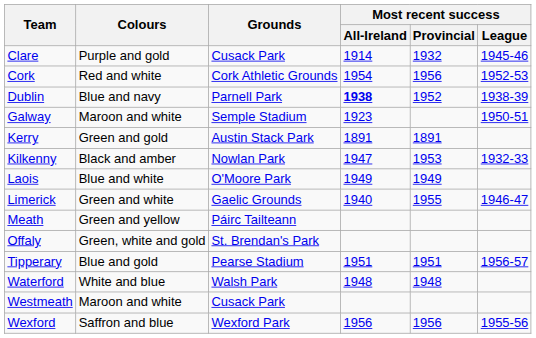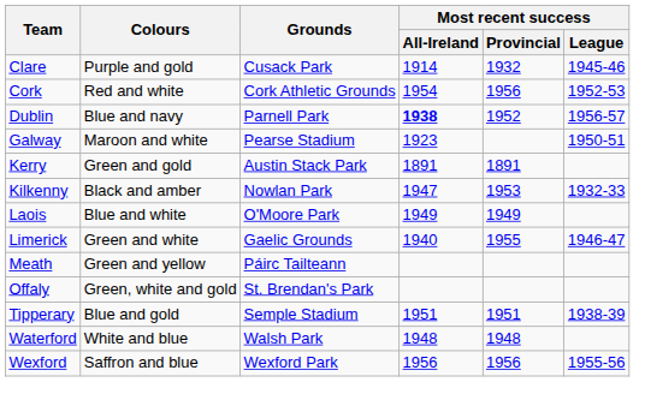 <table class="wikitable">
 <tr>
 <th rowspan="2">Team</th>
 <th rowspan="2">Colours</th>
 <th rowspan="2">Grounds</th>
 <th colspan="3">Most recent success</th>
 </tr>
 <tr>
 <th>All-Ireland</th>
 <th>Provincial</th>
 <th>League</th>
 </tr>
 <tr>
 <td><a href='#'>Clare</a></td>
 <td>Purple and gold</td>
 <td><a href='#'>Cusack Park</a></td>
 <td><a href='#'>1914</a></td>
 <td><a href='#'>1932</a></td>
 <td><a href='#'>1945-46</a></td>
 </tr>
 <tr>
 <td><a href='#'>Cork</a></td>
 <td>Red and white</td>
 <td><a href='#'>Cork Athletic Grounds</a></td>
 <td><a href='#'>1954</a></td>
 <td><a href='#'>1956</a></td>
 <td><a href='#'>1952-53</a></td>
 </tr>
 <tr>
 <td><a href='#'>Dublin</a></td>
 <td>Blue and navy</td>
 <td><a href='#'>Parnell Park</a></td>
 <td><strong><a href='#'>1938</a></strong></td>
 <td><a href='#'>1952</a></td>
-<td><a href='#'>1938-39</a></td>
+<td><a href='#'>1956-57</a></td>
 </tr>
 <tr>
 <td><a href='#'>Galway</a></td>
 <td>Maroon and white</td>
-<td><a href='#'>Semple Stadium</a></td>
+<td><a href='#'>Pearse Stadium</a></td>
 <td><a href='#'>1923</a></td>
 <td></td>
 <td><a href='#'>1950-51</a></td>
 </tr>
 <tr>
 <td><a href='#'>Kerry</a></td>
 <td>Green and gold</td>
 <td><a href='#'>Austin Stack Park</a></td>
 <td><a href='#'>1891</a></td>
 <td><a href='#'>1891</a></td>
 <td></td>
 </tr>
 <tr>
 <td><a href='#'>Kilkenny</a></td>
 <td>Black and amber</td>
 <td><a href='#'>Nowlan Park</a></td>
 <td><a href='#'>1947</a></td>
 <td><a href='#'>1953</a></td>
 <td><a href='#'>1932-33</a></td>
 </tr>
 <tr>
 <td><a href='#'>Laois</a></td>
 <td>Blue and white</td>
 <td><a href='#'>O'Moore Park</a></td>
 <td><a href='#'>1949</a></td>
 <td><a href='#'>1949</a></td>
 <td></td>
 </tr>
 <tr>
 <td><a href='#'>Limerick</a></td>
 <td>Green and white</td>
 <td><a href='#'>Gaelic Grounds</a></td>
 <td><a href='#'>1940</a></td>
 <td><a href='#'>1955</a></td>
 <td><a href='#'>1946-47</a></td>
 </tr>
 <tr>
 <td><a href='#'>Meath</a></td>
 <td>Green and yellow</td>
 <td><a href='#'>Páirc Tailteann</a></td>
 <td></td>
 <td></td>
 <td></td>
 </tr>
 <tr>
 <td><a href='#'>Offaly</a></td>
 <td>Green, white and gold</td>
 <td><a href='#'>St. Brendan's Park</a></td>
 <td></td>
 <td></td>
 <td></td>
 </tr>
 <tr>
 <td><a href='#'>Tipperary</a></td>
 <td>Blue and gold</td>
-<td><a href='#'>Pearse Stadium</a></td>
+<td><a href='#'>Semple Stadium</a></td>
 <td><a href='#'>1951</a></td>
 <td><a href='#'>1951</a></td>
-<td><a href='#'>1956-57</a></td>
+<td><a href='#'>1938-39</a></td>
 </tr>
 <tr>
 <td><a href='#'>Waterford</a></td>
 <td>White and blue</td>
 <td><a href='#'>Walsh Park</a></td>
 <td><a href='#'>1948</a></td>
 <td><a href='#'>1948</a></td>
-<td></td>
-</tr>
-<tr>
-<td><a href='#'>Westmeath</a></td>
-<td>Maroon and white</td>
-<td><a href='#'>Cusack Park</a></td>
-<td></td>
-<td></td>
 <td></td>
 </tr>
 <tr>
 <td><a href='#'>Wexford</a></td>
 <td>Saffron and blue</td>
 <td><a href='#'>Wexford Park</a></td>
 <td><a href='#'>1956</a></td>
 <td><a href='#'>1956</a></td>
 <td><a href='#'>1955-56</a></td>
 </tr>
 </table>
